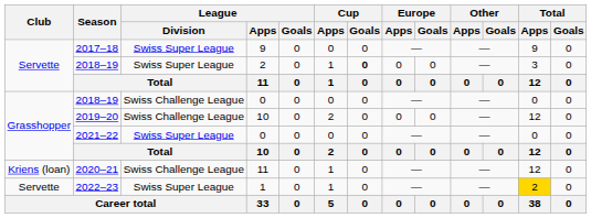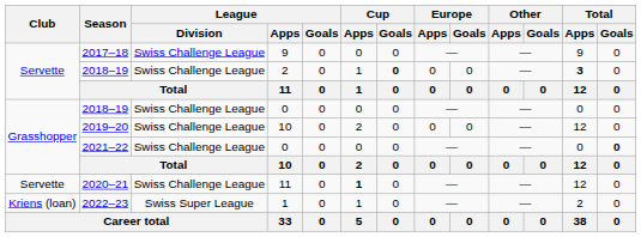 <table class="wikitable" style="text-align:center">
 <tr>
 <th rowspan="2">Club</th>
 <th rowspan="2">Season</th>
 <th colspan="3">League</th>
 <th colspan="2">Cup</th>
 <th colspan="2">Europe</th>
 <th colspan="2">Other</th>
 <th colspan="2">Total</th>
 </tr>
 <tr>
 <th>Division</th>
 <th>Apps</th>
 <th>Goals</th>
 <th>Apps</th>
 <th>Goals</th>
 <th>Apps</th>
 <th>Goals</th>
 <th>Apps</th>
 <th>Goals</th>
 <th>Apps</th>
 <th>Goals</th>
 </tr>
 <tr>
 <td rowspan="3"><a href='#'>Servette</a></td>
 <td><a href='#'>2017–18</a></td>
-<td><a href='#'>Swiss Super League</a></td>
+<td><a href='#'>Swiss Challenge League</a></td>
 <td>9</td>
 <td>0</td>
 <td>0</td>
 <td>0</td>
 <td colspan="2">—</td>
 <td colspan="2">—</td>
 <td>9</td>
 <td>0</td>
 </tr>
 <tr>
 <td><a href='#'>2018–19</a></td>
-<td>Swiss Super League</td>
+<td>Swiss Challenge League</td>
 <td>2</td>
 <td>0</td>
 <td>1</td>
 <td><strong>0</strong></td>
 <td>0</td>
 <td>0</td>
 <td colspan="2">—</td>
-<td>3</td>
+<td><strong>3</strong></td>
 <td>0</td>
 </tr>
 <tr>
 <th colspan="2">Total</th>
 <th>11</th>
 <th>0</th>
 <th>1</th>
 <th>0</th>
 <th>0</th>
 <th>0</th>
 <th>0</th>
 <th>0</th>
 <th>12</th>
 <th>0</th>
 </tr>
 <tr>
 <td rowspan="4"><a href='#'>Grasshopper</a></td>
 <td><a href='#'>2018–19</a></td>
 <td>Swiss Challenge League</td>
 <td>0</td>
 <td>0</td>
 <td>0</td>
 <td>0</td>
 <td colspan="2">—</td>
 <td colspan="2">—</td>
 <td>0</td>
 <td>0</td>
 </tr>
 <tr>
 <td><a href='#'>2019–20</a></td>
 <td>Swiss Challenge League</td>
 <td>10</td>
 <td>0</td>
 <td>2</td>
 <td>0</td>
 <td>0</td>
 <td>0</td>
 <td colspan="2">—</td>
 <td>12</td>
 <td>0</td>
 </tr>
 <tr>
 <td><a href='#'>2021–22</a></td>
-<td><a href='#'>Swiss Super League</a></td>
+<td>Swiss Challenge League</td>
 <td>0</td>
 <td>0</td>
 <td>0</td>
 <td>0</td>
 <td colspan="2">—</td>
 <td colspan="2">—</td>
 <td>0</td>
-<td>0</td>
+<td><strong>0</strong></td>
 </tr>
 <tr>
 <th colspan="2">Total</th>
 <th>10</th>
 <th>0</th>
 <th>2</th>
 <th>0</th>
 <th>0</th>
 <th>0</th>
 <th>0</th>
 <th>0</th>
 <th>12</th>
 <th>0</th>
 </tr>
 <tr>
-<td><a href='#'>Kriens</a> (loan)</td>
+<td>Servette</td>
 <td><a href='#'>2020–21</a></td>
 <td>Swiss Challenge League</td>
 <td>11</td>
 <td>0</td>
-<td>1</td>
+<td><strong>1</strong></td>
 <td>0</td>
 <td colspan="2">—</td>
 <td colspan="2">—</td>
 <td>12</td>
 <td>0</td>
 </tr>
 <tr>
-<td>Servette</td>
+<td><a href='#'>Kriens</a> (loan)</td>
 <td><a href='#'>2022–23</a></td>
 <td>Swiss Super League</td>
 <td>1</td>
 <td>0</td>
 <td>1</td>
 <td>0</td>
 <td colspan="2">—</td>
 <td colspan="2">—</td>
-<td style="background: gold;">2</td>
+<td>2</td>
 <td>0</td>
 </tr>
 <tr>
 <th colspan="3">Career total</th>
 <th>33</th>
 <th>0</th>
 <th>5</th>
 <th>0</th>
 <th>0</th>
 <th>0</th>
 <th>0</th>
 <th>0</th>
 <th>38</th>
 <th>0</th>
 </tr>
 </table>
